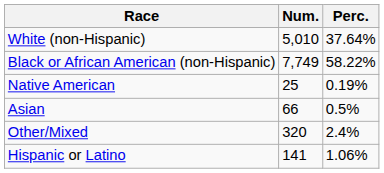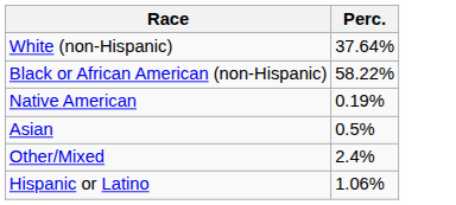 <table class="wikitable">
 <tr>
 <th>Race</th>
-<th>Num.</th>
 <th>Perc.</th>
 </tr>
 <tr>
 <td><a href='#'>White</a> (non-Hispanic)</td>
-<td>5,010</td>
 <td>37.64%</td>
 </tr>
 <tr>
 <td><a href='#'>Black or African American</a> (non-Hispanic)</td>
-<td>7,749</td>
 <td>58.22%</td>
 </tr>
 <tr>
 <td><a href='#'>Native American</a></td>
-<td>25</td>
 <td>0.19%</td>
 </tr>
 <tr>
 <td><a href='#'>Asian</a></td>
-<td>66</td>
 <td>0.5%</td>
 </tr>
 <tr>
 <td><a href='#'>Other/Mixed</a></td>
-<td>320</td>
 <td>2.4%</td>
 </tr>
 <tr>
 <td><a href='#'>Hispanic</a> or <a href='#'>Latino</a></td>
-<td>141</td>
 <td>1.06%</td>
 </tr>
 </table>
